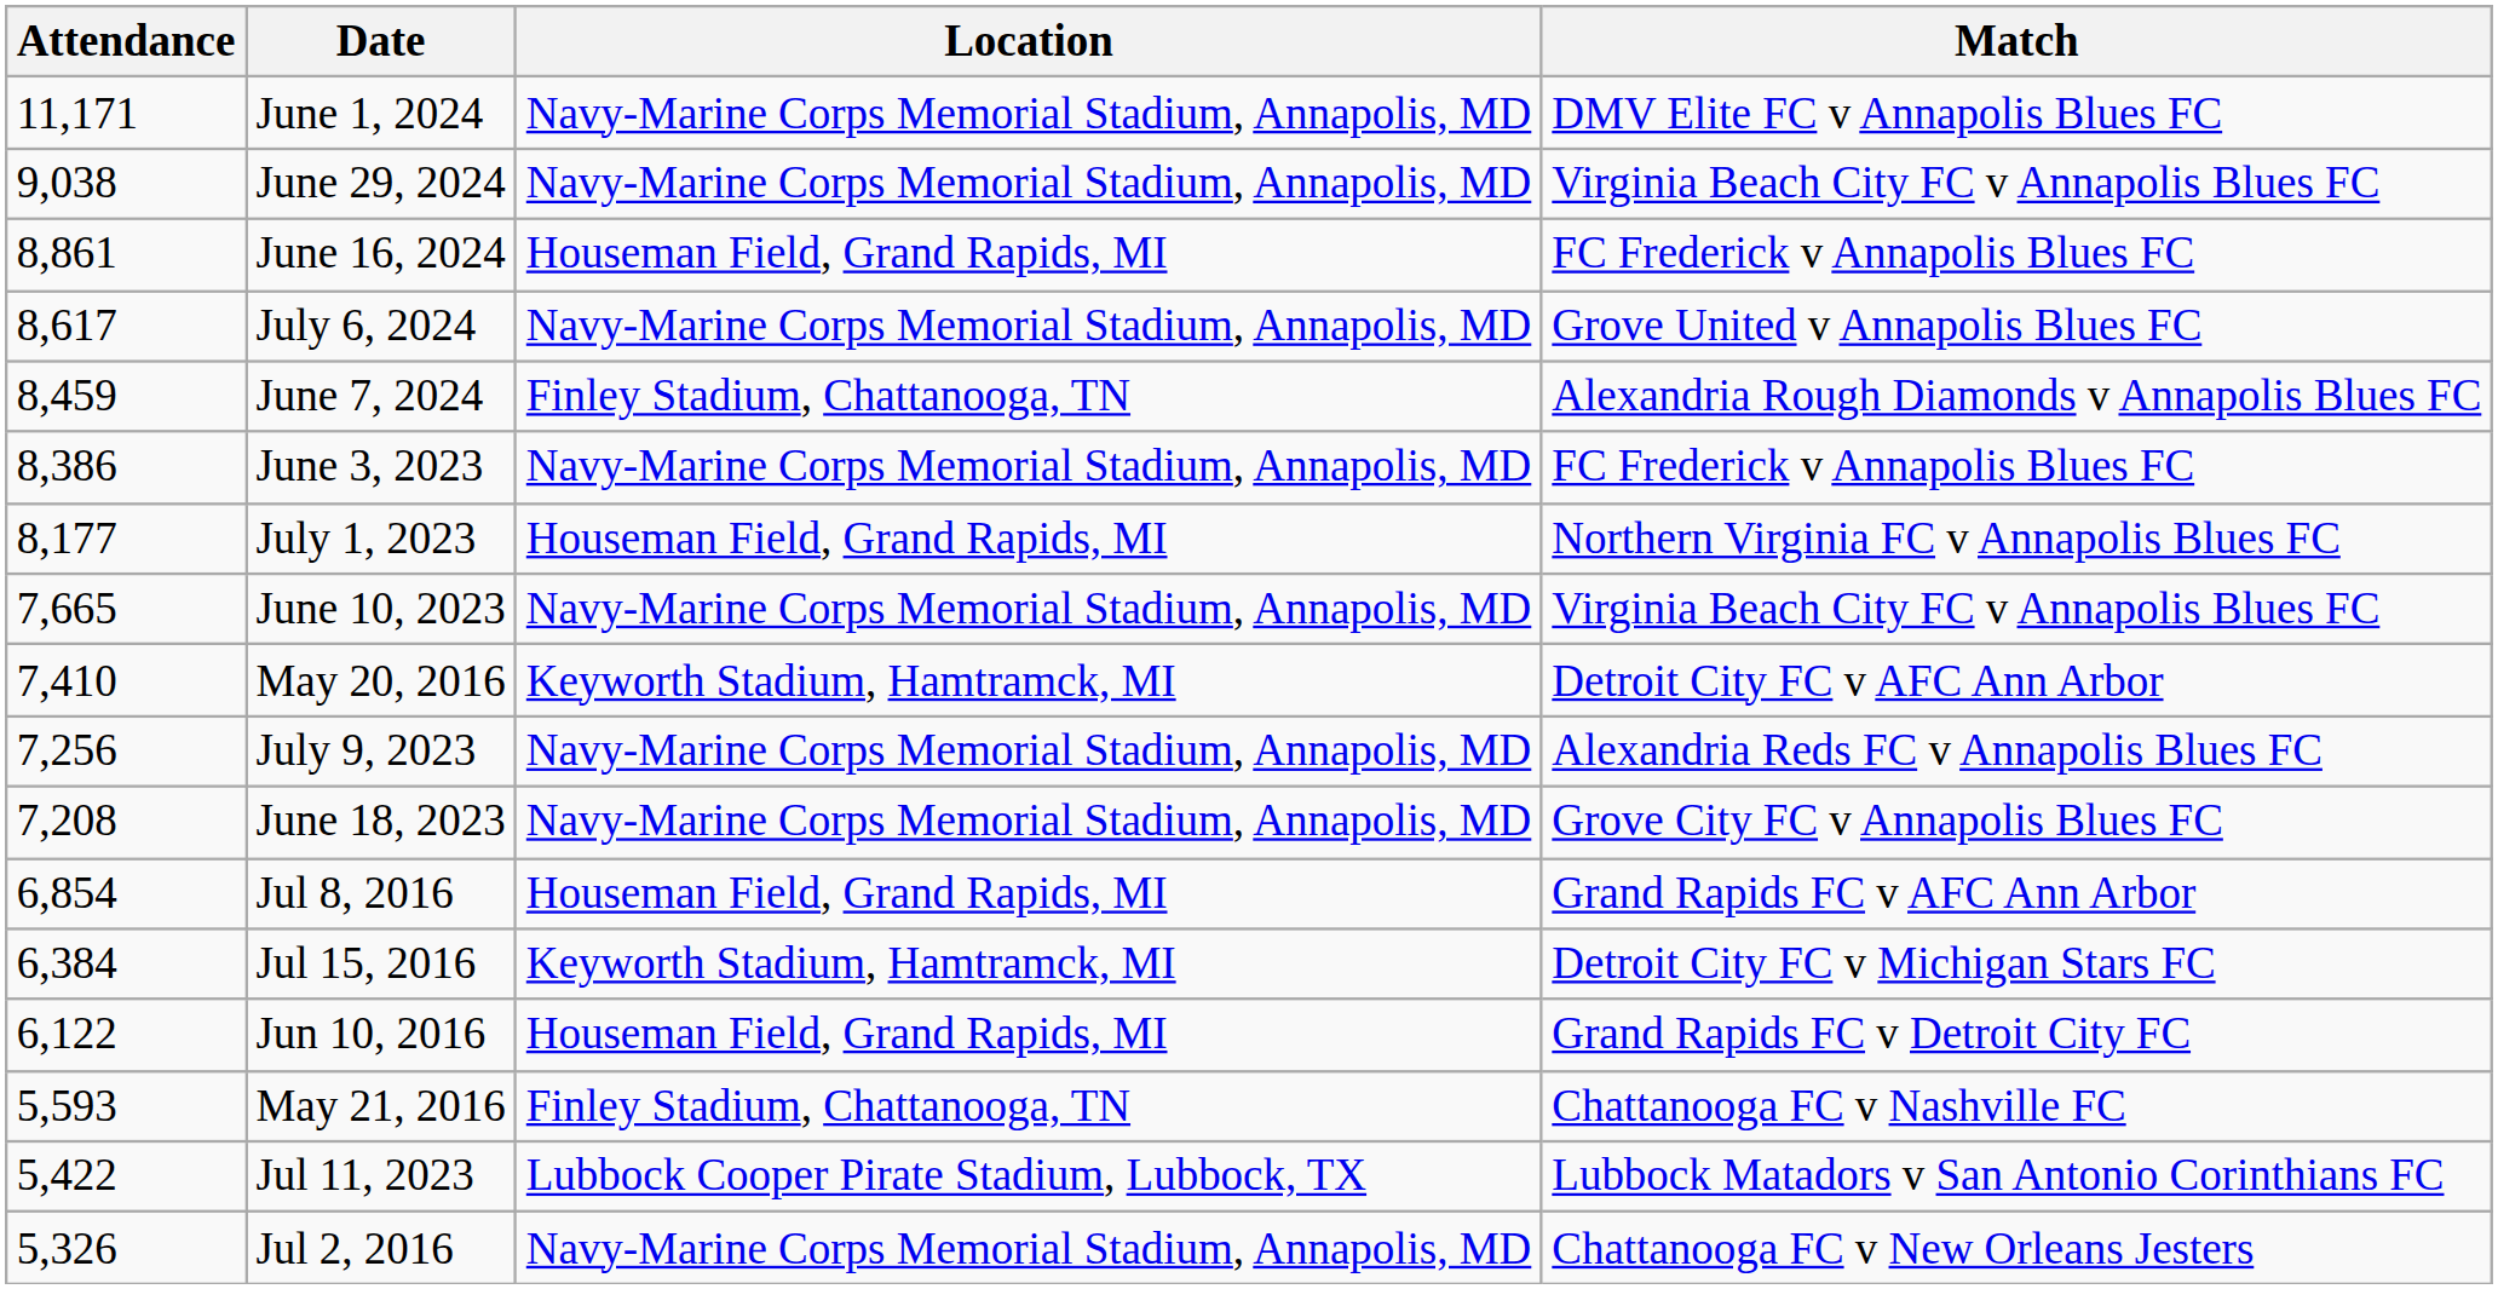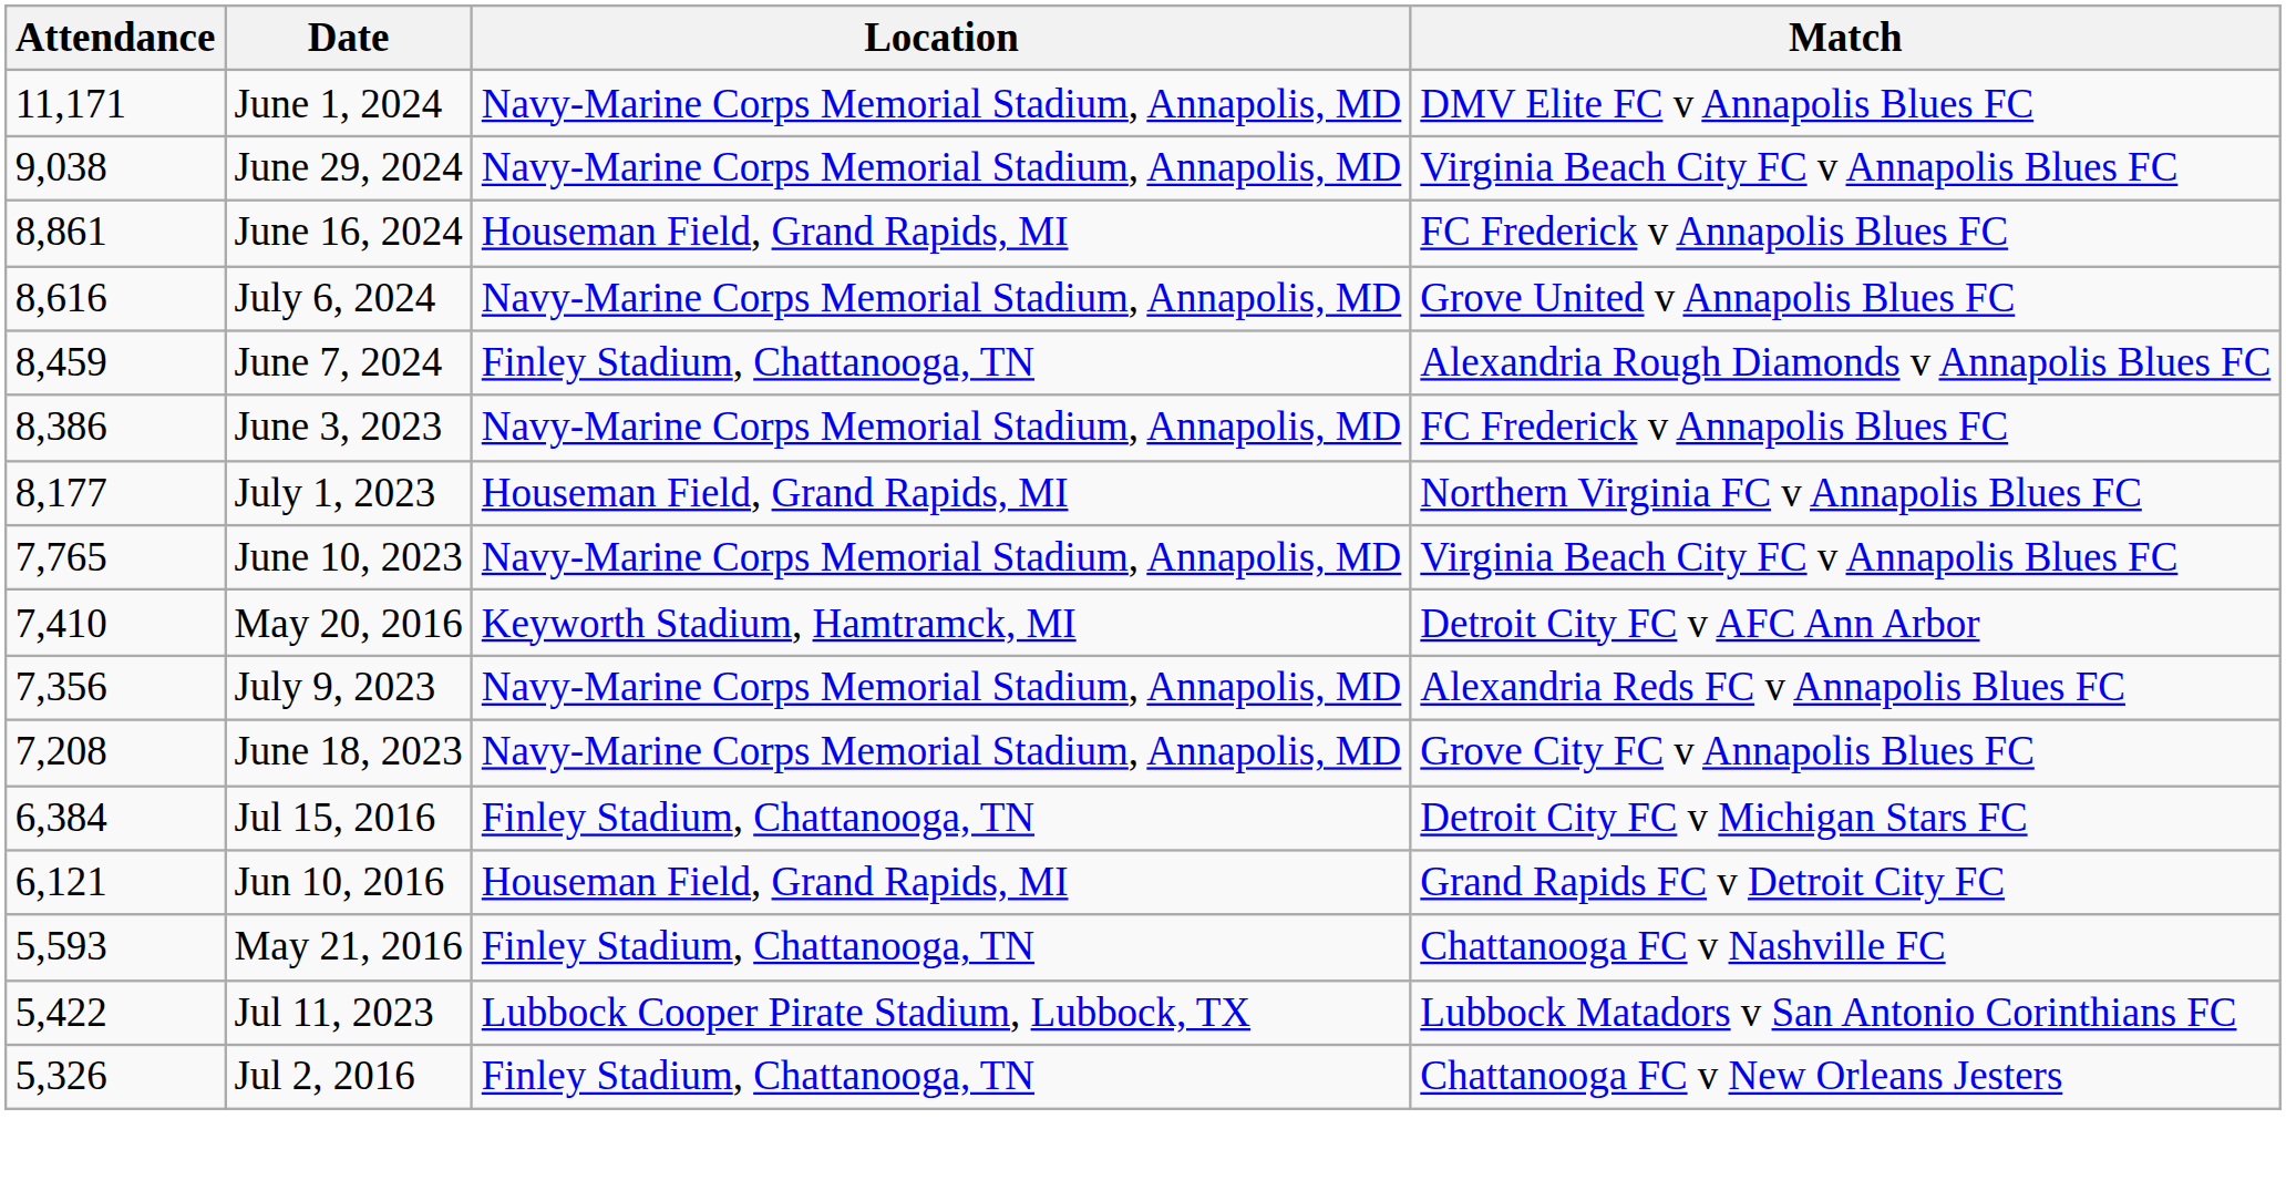 <table class="wikitable">
 <tr>
 <th>Attendance</th>
 <th>Date</th>
 <th>Location</th>
 <th>Match</th>
 </tr>
 <tr>
 <td>11,171</td>
 <td>June 1, 2024</td>
 <td><a href='#'>Navy-Marine Corps Memorial Stadium</a>, <a href='#'>Annapolis, MD</a></td>
 <td><a href='#'>DMV Elite FC</a> v <a href='#'>Annapolis Blues FC</a></td>
 </tr>
 <tr>
 <td>9,038</td>
 <td>June 29, 2024</td>
 <td><a href='#'>Navy-Marine Corps Memorial Stadium</a>, <a href='#'>Annapolis, MD</a></td>
 <td><a href='#'>Virginia Beach City FC</a> v <a href='#'>Annapolis Blues FC</a></td>
 </tr>
 <tr>
 <td>8,861</td>
 <td>June 16, 2024</td>
 <td><a href='#'>Houseman Field</a>, <a href='#'>Grand Rapids, MI</a></td>
 <td><a href='#'>FC Frederick</a> v <a href='#'>Annapolis Blues FC</a></td>
 </tr>
 <tr>
-<td>8,617</td>
+<td>8,616</td>
 <td>July 6, 2024</td>
 <td><a href='#'>Navy-Marine Corps Memorial Stadium</a>, <a href='#'>Annapolis, MD</a></td>
 <td><a href='#'>Grove United</a> v <a href='#'>Annapolis Blues FC</a></td>
 </tr>
 <tr>
 <td>8,459</td>
 <td>June 7, 2024</td>
 <td><a href='#'>Finley Stadium</a>, <a href='#'>Chattanooga, TN</a></td>
 <td><a href='#'>Alexandria Rough Diamonds</a> v <a href='#'>Annapolis Blues FC</a></td>
 </tr>
 <tr>
 <td>8,386</td>
 <td>June 3, 2023</td>
 <td><a href='#'>Navy-Marine Corps Memorial Stadium</a>, <a href='#'>Annapolis, MD</a></td>
 <td><a href='#'>FC Frederick</a> v <a href='#'>Annapolis Blues FC</a></td>
 </tr>
 <tr>
 <td>8,177</td>
 <td>July 1, 2023</td>
 <td><a href='#'>Houseman Field</a>, <a href='#'>Grand Rapids, MI</a></td>
 <td><a href='#'>Northern Virginia FC</a> v <a href='#'>Annapolis Blues FC</a></td>
 </tr>
 <tr>
-<td>7,665</td>
+<td>7,765</td>
 <td>June 10, 2023</td>
 <td><a href='#'>Navy-Marine Corps Memorial Stadium</a>, <a href='#'>Annapolis, MD</a></td>
 <td><a href='#'>Virginia Beach City FC</a> v <a href='#'>Annapolis Blues FC</a></td>
 </tr>
 <tr>
 <td>7,410</td>
 <td>May 20, 2016</td>
 <td><a href='#'>Keyworth Stadium</a>, <a href='#'>Hamtramck, MI</a></td>
 <td><a href='#'>Detroit City FC</a> v <a href='#'>AFC Ann Arbor</a></td>
 </tr>
 <tr>
-<td>7,256</td>
+<td>7,356</td>
 <td>July 9, 2023</td>
 <td><a href='#'>Navy-Marine Corps Memorial Stadium</a>, <a href='#'>Annapolis, MD</a></td>
 <td><a href='#'>Alexandria Reds FC</a> v <a href='#'>Annapolis Blues FC</a></td>
 </tr>
 <tr>
 <td>7,208</td>
 <td>June 18, 2023</td>
 <td><a href='#'>Navy-Marine Corps Memorial Stadium</a>, <a href='#'>Annapolis, MD</a></td>
 <td><a href='#'>Grove City FC</a> v <a href='#'>Annapolis Blues FC</a></td>
 </tr>
 <tr>
-<td>6,854</td>
-<td>Jul 8, 2016</td>
-<td><a href='#'>Houseman Field</a>, <a href='#'>Grand Rapids, MI</a></td>
-<td><a href='#'>Grand Rapids FC</a> v <a href='#'>AFC Ann Arbor</a></td>
-</tr>
-<tr>
 <td>6,384</td>
 <td>Jul 15, 2016</td>
-<td><a href='#'>Keyworth Stadium</a>, <a href='#'>Hamtramck, MI</a></td>
+<td><a href='#'>Finley Stadium</a>, <a href='#'>Chattanooga, TN</a></td>
 <td><a href='#'>Detroit City FC</a> v <a href='#'>Michigan Stars FC</a></td>
 </tr>
 <tr>
-<td>6,122</td>
+<td>6,121</td>
 <td>Jun 10, 2016</td>
 <td><a href='#'>Houseman Field</a>, <a href='#'>Grand Rapids, MI</a></td>
 <td><a href='#'>Grand Rapids FC</a> v <a href='#'>Detroit City FC</a></td>
 </tr>
 <tr>
 <td>5,593</td>
 <td>May 21, 2016</td>
 <td><a href='#'>Finley Stadium</a>, <a href='#'>Chattanooga, TN</a></td>
 <td><a href='#'>Chattanooga FC</a> v <a href='#'>Nashville FC</a></td>
 </tr>
 <tr>
 <td>5,422</td>
 <td>Jul 11, 2023</td>
 <td><a href='#'>Lubbock Cooper Pirate Stadium</a>, <a href='#'>Lubbock, TX</a></td>
 <td><a href='#'>Lubbock Matadors</a> v <a href='#'>San Antonio Corinthians FC</a></td>
 </tr>
 <tr>
 <td>5,326</td>
 <td>Jul 2, 2016</td>
-<td><a href='#'>Navy-Marine Corps Memorial Stadium</a>, <a href='#'>Annapolis, MD</a></td>
+<td><a href='#'>Finley Stadium</a>, <a href='#'>Chattanooga, TN</a></td>
 <td><a href='#'>Chattanooga FC</a> v <a href='#'>New Orleans Jesters</a></td>
 </tr>
 </table>
